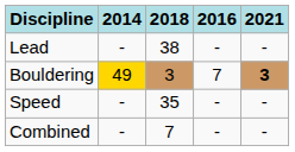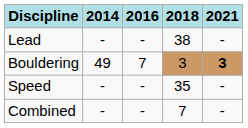 <table class="wikitable" style="text-align: center;">
 <tr>
 <th style="background: #b0e0e6;">Discipline</th>
 <th style="background: #b0e0e6;">2014</th>
+<th style="background: #b0e0e6;">2016</th>
 <th style="background: #b0e0e6;">2018</th>
-<th style="background: #b0e0e6;">2016</th>
 <th style="background: #b0e0e6;">2021</th>
 </tr>
 <tr>
 <td align="left">Lead</td>
 <td>-</td>
+<td>-</td>
 <td>38</td>
-<td>-</td>
 <td>-</td>
 </tr>
 <tr>
 <td align="left">Bouldering</td>
-<td style="background: gold;">49</td>
+<td>49</td>
+<td>7</td>
 <td style="background: #cc9966;">3</td>
-<td>7</td>
 <td style="background: #cc9966;"><strong>3</strong></td>
 </tr>
 <tr>
 <td align="left">Speed</td>
 <td>-</td>
+<td>-</td>
 <td>35</td>
-<td>-</td>
 <td>-</td>
 </tr>
 <tr>
 <td align="left">Combined</td>
 <td>-</td>
+<td>-</td>
 <td>7</td>
-<td>-</td>
 <td>-</td>
 </tr>
 </table>
